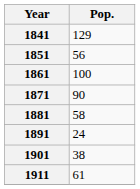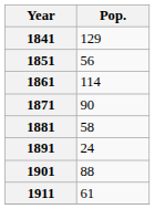 <table class="wikitable" style="margin:0; border:1px solid darkgrey;">
 <tr>
 <th style="width:75px;">Year</th>
 <th style="width:75px;">Pop.</th>
 </tr>
 <tr>
 <th>1841</th>
 <td>129 </td>
 </tr>
 <tr>
 <th>1851</th>
 <td>56 </td>
 </tr>
 <tr>
 <th>1861</th>
-<td>100 </td>
+<td>114 </td>
 </tr>
 <tr>
 <th>1871</th>
 <td>90 </td>
 </tr>
 <tr>
 <th>1881</th>
 <td>58 </td>
 </tr>
 <tr>
 <th>1891</th>
 <td>24 </td>
 </tr>
 <tr>
 <th>1901</th>
-<td>38 </td>
+<td>88 </td>
 </tr>
 <tr>
 <th>1911</th>
 <td>61 </td>
 </tr>
 <tr>
 </tr>
 </table>
